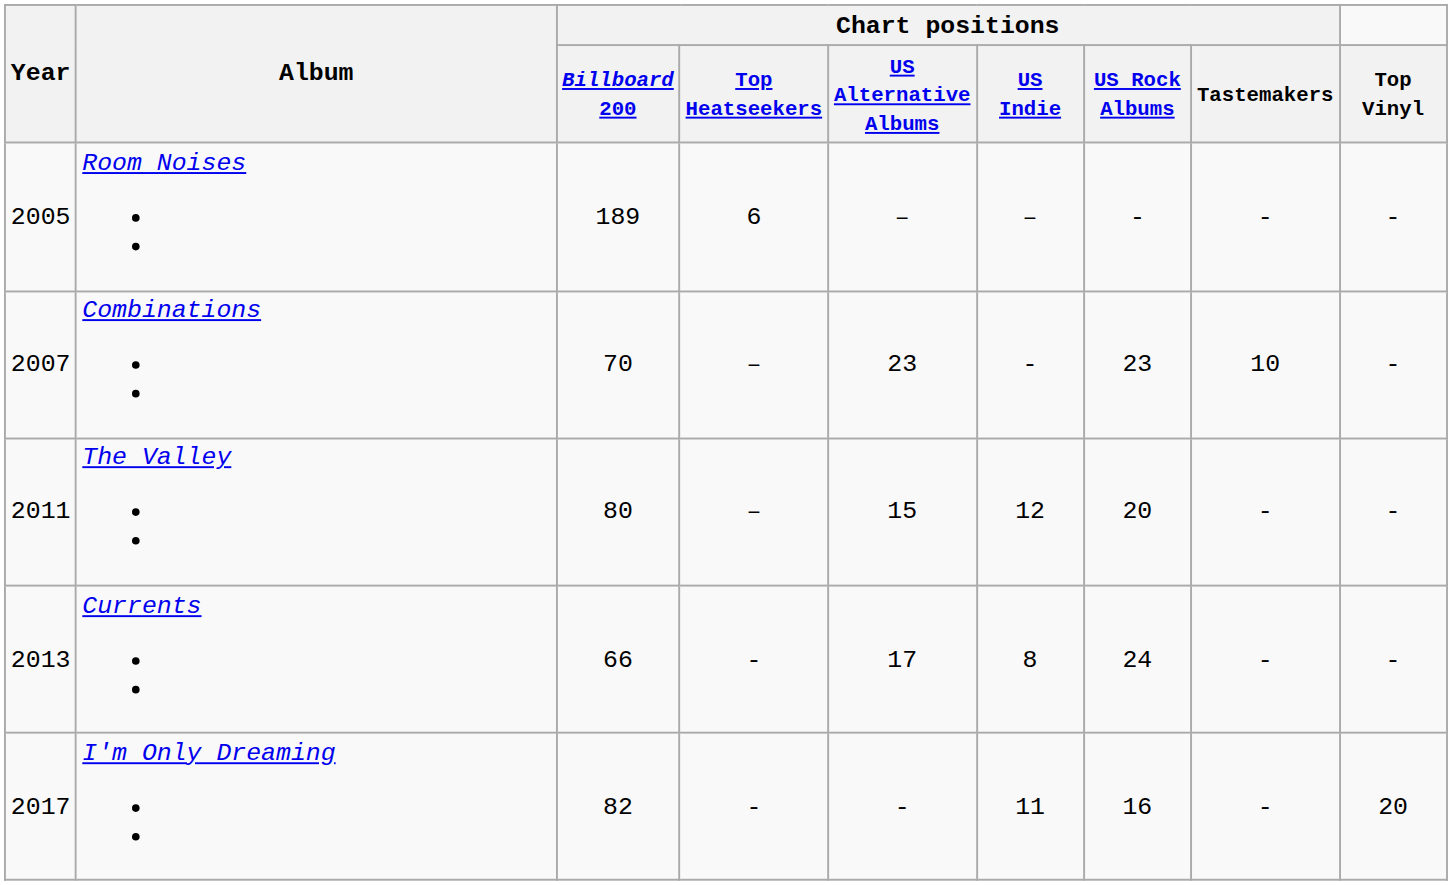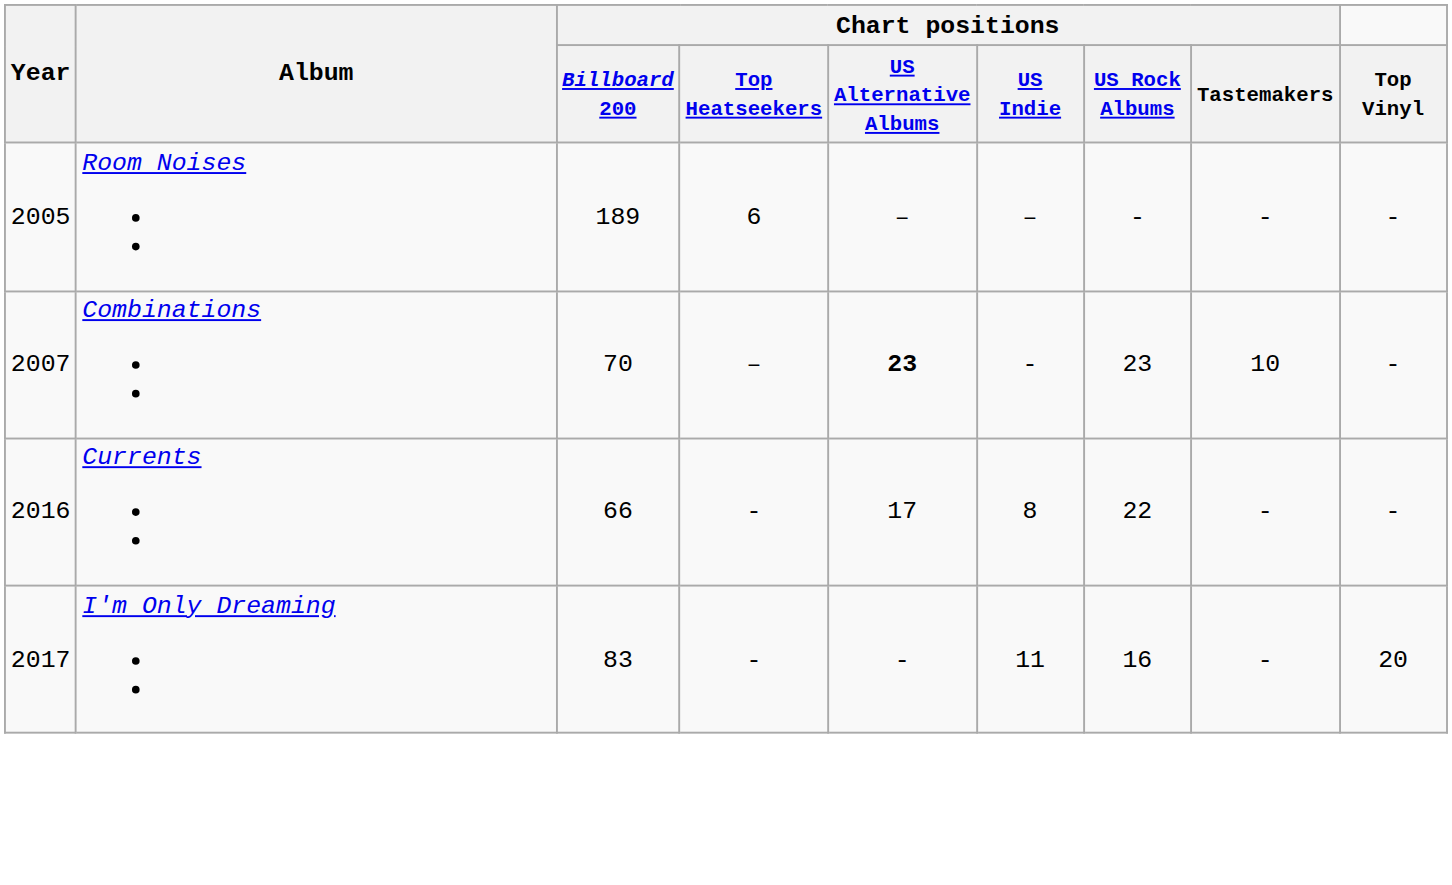 <table class="wikitable">
 <tr>
 <th width="18" rowspan="2">Year</th>
 <th width="245" rowspan="2">Album</th>
 <th colspan="6">Chart positions</th>
 </tr>
 <tr>
 <th width="50"><small><a href='#'><em>Billboard</em> 200</a></small><br></th>
 <th width="50"><small><a href='#'>Top Heatseekers</a></small><br></th>
 <th width="50"><small><a href='#'>US Alternative Albums</a></small><br></th>
 <th width="50"><small><a href='#'>US Indie</a></small><br></th>
 <th width="50"><small><a href='#'>US Rock Albums</a></small><br></th>
 <th width="50"><small>Tastemakers</small><br></th>
 <th width="50"><small>Top Vinyl</small><br></th>
 </tr>
 <tr>
 <td>2005</td>
 <td><em><a href='#'>Room Noises</a></em><br><ul><li></li><li></li></ul></td>
 <td align="center">189</td>
 <td align="center">6</td>
 <td align="center">–</td>
 <td align="center">–</td>
 <td align="center">-</td>
 <td align="center">-</td>
 <td align="center">-</td>
 </tr>
 <tr>
 <td>2007</td>
 <td><em><a href='#'>Combinations</a></em><br><ul><li></li><li></li></ul></td>
 <td align="center">70</td>
 <td align="center">–</td>
-<td align="center">23</td>
+<td align="center"><strong>23</strong></td>
 <td align="center">-</td>
 <td align="center">23</td>
 <td align="center">10</td>
 <td align="center">-</td>
 </tr>
 <tr>
-<td>2011</td>
-<td><em><a href='#'>The Valley</a></em><br><ul><li></li><li></li></ul></td>
-<td align="center">80</td>
-<td align="center">–</td>
-<td align="center">15</td>
-<td align="center">12</td>
-<td align="center">20</td>
-<td align="center">-</td>
-<td align="center">-</td>
-</tr>
-<tr>
-<td>2013</td>
+<td>2016</td>
 <td><em><a href='#'>Currents</a></em><br><ul><li></li><li></li></ul></td>
 <td align="center">66</td>
 <td align="center">-</td>
 <td align="center">17</td>
 <td align="center">8</td>
-<td align="center">24</td>
+<td align="center">22</td>
 <td align="center">-</td>
 <td align="center">-</td>
 </tr>
 <tr>
 <td>2017</td>
 <td><em><a href='#'>I'm Only Dreaming</a></em><br><ul><li></li><li></li></ul></td>
-<td align="center">82</td>
+<td align="center">83</td>
 <td align="center">-</td>
 <td align="center">-</td>
 <td align="center">11</td>
 <td align="center">16</td>
 <td align="center">-</td>
 <td align="center">20</td>
 </tr>
 </table>
